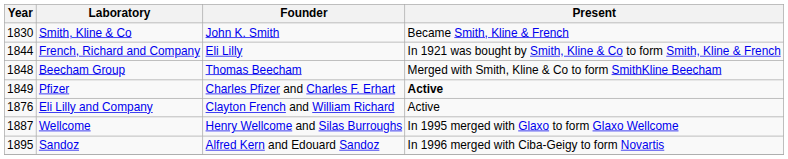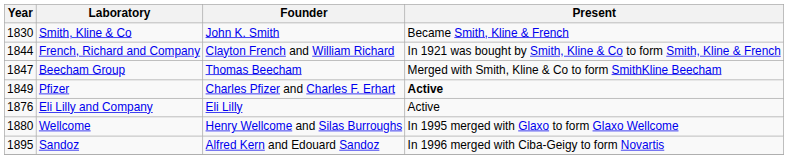 <table class="wikitable">
 <tr>
 <th>Year</th>
 <th>Laboratory</th>
 <th>Founder</th>
 <th>Present</th>
 </tr>
 <tr>
 <td>1830</td>
 <td><a href='#'>Smith, Kline & Co</a></td>
 <td><a href='#'>John K. Smith</a></td>
 <td>Became <a href='#'>Smith, Kline & French</a></td>
 </tr>
 <tr>
 <td>1844</td>
 <td><a href='#'>French, Richard and Company</a></td>
-<td><a href='#'>Eli Lilly</a></td>
+<td><a href='#'>Clayton French</a> and <a href='#'>William Richard</a></td>
 <td>In 1921 was bought by <a href='#'>Smith, Kline & Co</a> to form <a href='#'>Smith, Kline & French</a></td>
 </tr>
 <tr>
-<td>1848</td>
+<td>1847</td>
 <td><a href='#'>Beecham Group</a></td>
 <td><a href='#'>Thomas Beecham</a></td>
 <td>Merged with Smith, Kline & Co to form <a href='#'>SmithKline Beecham</a></td>
 </tr>
 <tr>
 <td>1849</td>
 <td><a href='#'>Pfizer</a></td>
 <td><a href='#'>Charles Pfizer</a> and <a href='#'>Charles F. Erhart</a></td>
 <td><strong>Active</strong></td>
 </tr>
 <tr>
 <td>1876</td>
 <td><a href='#'>Eli Lilly and Company</a></td>
-<td><a href='#'>Clayton French</a> and <a href='#'>William Richard</a></td>
+<td><a href='#'>Eli Lilly</a></td>
 <td>Active</td>
 </tr>
 <tr>
-<td>1887</td>
+<td>1880</td>
 <td><a href='#'>Wellcome</a></td>
 <td><a href='#'>Henry Wellcome</a> and <a href='#'>Silas Burroughs</a></td>
 <td>In 1995 merged with <a href='#'>Glaxo</a> to form <a href='#'>Glaxo Wellcome</a></td>
 </tr>
 <tr>
 <td>1895</td>
 <td><a href='#'>Sandoz</a></td>
 <td><a href='#'>Alfred Kern</a> and Edouard <a href='#'>Sandoz</a></td>
 <td>In 1996 merged with Ciba-Geigy to form <a href='#'>Novartis</a></td>
 </tr>
 <tr>
 </tr>
 </table>
